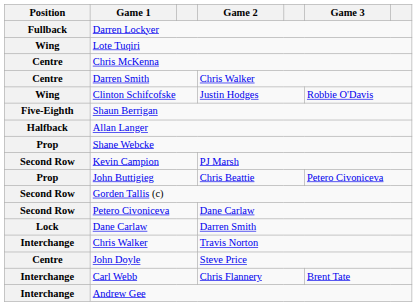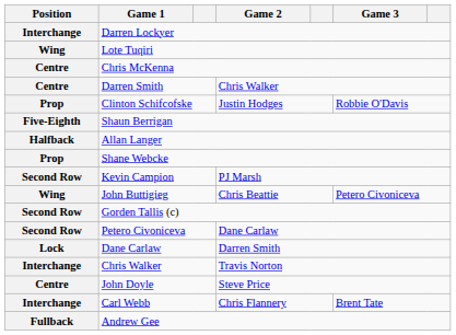 <table class="wikitable">
 <tr>
 <th style="width:125px;">Position</th>
 <th style="width:125px;">Game 1</th>
 <th style="width:25px;"></th>
 <th style="width:125px;">Game 2</th>
 <th style="width:25px;"></th>
 <th style="width:125px;">Game 3</th>
 <th style="width:25px;"></th>
 </tr>
 <tr>
-<th>Fullback</th>
+<th>Interchange</th>
 <td colspan="6"> <a href='#'>Darren Lockyer</a></td>
 </tr>
 <tr>
 <th>Wing</th>
 <td colspan="6"> <a href='#'>Lote Tuqiri</a></td>
 </tr>
 <tr>
 <th>Centre</th>
 <td colspan="6"> <a href='#'>Chris McKenna</a></td>
 </tr>
 <tr>
 <th>Centre</th>
 <td colspan="2"> <a href='#'>Darren Smith</a></td>
 <td colspan="4"> <a href='#'>Chris Walker</a></td>
 </tr>
 <tr>
-<th>Wing</th>
+<th>Prop</th>
 <td colspan="2"> <a href='#'>Clinton Schifcofske</a></td>
 <td colspan="2"> <a href='#'>Justin Hodges</a></td>
 <td colspan="2"> <a href='#'>Robbie O'Davis</a></td>
 </tr>
 <tr>
 <th>Five-Eighth</th>
 <td colspan="6"> <a href='#'>Shaun Berrigan</a></td>
 </tr>
 <tr>
 <th>Halfback</th>
 <td colspan="6"> <a href='#'>Allan Langer</a></td>
 </tr>
 <tr>
 <th>Prop</th>
 <td colspan="6"> <a href='#'>Shane Webcke</a></td>
 </tr>
 <tr>
 <th>Second Row</th>
 <td colspan="2"> <a href='#'>Kevin Campion</a></td>
 <td colspan="4"> <a href='#'>PJ Marsh</a></td>
 </tr>
 <tr>
-<th>Prop</th>
+<th>Wing</th>
 <td colspan="2"> <a href='#'>John Buttigieg</a></td>
 <td colspan="2"> <a href='#'>Chris Beattie</a></td>
 <td colspan="2"> <a href='#'>Petero Civoniceva</a></td>
 </tr>
 <tr>
 <th>Second Row</th>
 <td colspan="6"> <a href='#'>Gorden Tallis</a> (c)</td>
 </tr>
 <tr>
 <th>Second Row</th>
 <td colspan="2"> <a href='#'>Petero Civoniceva</a></td>
 <td colspan="4"> <a href='#'>Dane Carlaw</a></td>
 </tr>
 <tr>
 <th>Lock</th>
 <td colspan="2"> <a href='#'>Dane Carlaw</a></td>
 <td colspan="4"> <a href='#'>Darren Smith</a></td>
 </tr>
 <tr>
 <th>Interchange</th>
 <td colspan="2"> <a href='#'>Chris Walker</a></td>
 <td colspan="4"> <a href='#'>Travis Norton</a></td>
 </tr>
 <tr>
 <th>Centre</th>
 <td colspan="2"> <a href='#'>John Doyle</a></td>
 <td colspan="4"> <a href='#'>Steve Price</a></td>
 </tr>
 <tr>
 <th>Interchange</th>
 <td colspan="2"> <a href='#'>Carl Webb</a></td>
 <td colspan="2"> <a href='#'>Chris Flannery</a></td>
 <td colspan="2">  <a href='#'>Brent Tate</a></td>
 </tr>
 <tr>
-<th>Interchange</th>
+<th>Fullback</th>
 <td colspan="6"> <a href='#'>Andrew Gee</a></td>
 </tr>
 </table>
